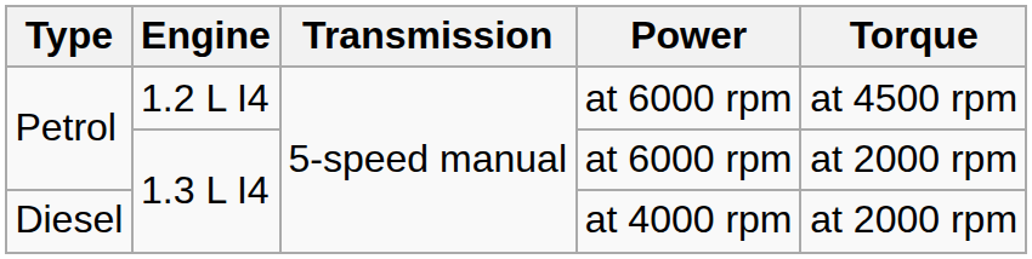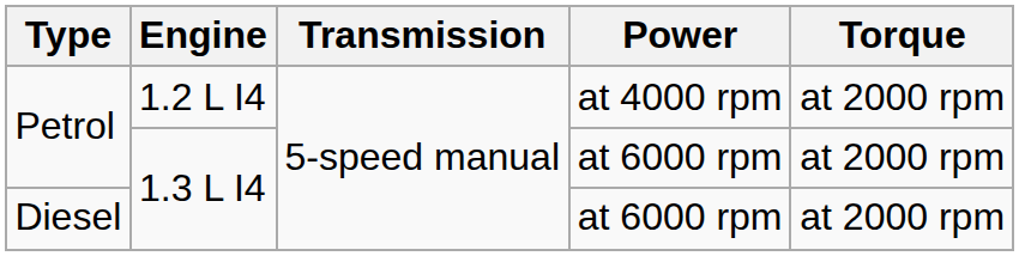 <table class="wikitable">
 <tr>
 <th>Type</th>
 <th>Engine</th>
 <th>Transmission</th>
 <th>Power</th>
 <th>Torque</th>
 </tr>
 <tr>
 <td rowspan=2>Petrol</td>
 <td>1.2 L I4</td>
 <td rowspan=3>5-speed manual</td>
-<td> at 6000 rpm</td>
-<td> at 4500 rpm</td>
+<td> at 4000 rpm</td>
+<td> at 2000 rpm</td>
 </tr>
 <tr>
 <td rowspan=2>1.3 L I4</td>
 <td> at 6000 rpm</td>
 <td> at 2000 rpm</td>
 </tr>
 <tr>
 <td>Diesel</td>
-<td> at 4000 rpm</td>
+<td> at 6000 rpm</td>
 <td> at 2000 rpm</td>
 </tr>
 </table>
